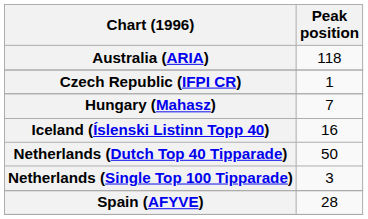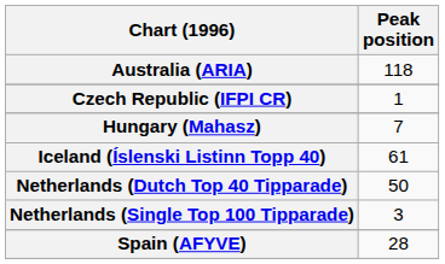 <table class="wikitable sortable plainrowheaders" style="text-align:center">
 <tr>
 <th scope="col">Chart (1996)</th>
 <th scope="col">Peak<br>position</th>
 </tr>
 <tr>
 <th scope="row">Australia (<a href='#'>ARIA</a>)</th>
 <td>118</td>
 </tr>
 <tr>
 </tr>
 <tr>
 </tr>
 <tr>
 </tr>
 <tr>
 <th scope="row">Czech Republic (<a href='#'>IFPI CR</a>)</th>
 <td>1</td>
 </tr>
 <tr>
 </tr>
 <tr>
 <th scope="row">Hungary (<a href='#'>Mahasz</a>)</th>
 <td>7</td>
 </tr>
 <tr>
 <th scope="row">Iceland (<a href='#'>Íslenski Listinn Topp 40</a>)</th>
-<td>16</td>
+<td>61</td>
 </tr>
 <tr>
 <th scope="row">Netherlands (<a href='#'>Dutch Top 40 Tipparade</a>)</th>
 <td>50</td>
 </tr>
 <tr>
 <th scope="row">Netherlands (<a href='#'>Single Top 100 Tipparade</a>)</th>
 <td>3</td>
 </tr>
 <tr>
 </tr>
 <tr>
 <th scope="row">Spain (<a href='#'>AFYVE</a>)</th>
 <td>28</td>
 </tr>
 <tr>
 </tr>
 <tr>
 </tr>
 <tr>
 </tr>
 </table>
